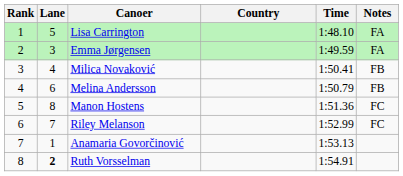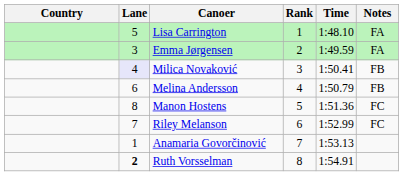 <table class="wikitable" style="text-align:center;">
 <tr>
-<th width=30>Rank</th>
+<th width=150>Country</th>
 <th width=30>Lane</th>
 <th width=175>Canoer</th>
-<th width=150>Country</th>
+<th width=30>Rank</th>
 <th width=30>Time</th>
 <th width=50>Notes</th>
 </tr>
 <tr bgcolor=bbf3bb>
-<td>1</td>
+<td align=left></td>
 <td>5</td>
 <td align=left><a href='#'>Lisa Carrington</a></td>
-<td align=left></td>
+<td>1</td>
 <td>1:48.10</td>
 <td>FA</td>
 </tr>
 <tr bgcolor=bbf3bb>
-<td>2</td>
+<td align=left></td>
 <td>3</td>
 <td align=left><a href='#'>Emma Jørgensen</a></td>
-<td align=left></td>
+<td>2</td>
 <td>1:49.59</td>
 <td>FA</td>
 </tr>
 <tr>
+<td align=left></td>
+<td style="background: lavender;">4</td>
+<td align=left><a href='#'>Milica Novaković</a></td>
 <td>3</td>
-<td>4</td>
-<td align=left><a href='#'>Milica Novaković</a></td>
-<td align=left></td>
 <td>1:50.41</td>
 <td>FB</td>
 </tr>
 <tr>
-<td>4</td>
+<td align=left></td>
 <td>6</td>
 <td align=left><a href='#'>Melina Andersson</a></td>
-<td align=left></td>
+<td>4</td>
 <td>1:50.79</td>
 <td>FB</td>
 </tr>
 <tr>
-<td>5</td>
+<td align=left></td>
 <td>8</td>
 <td align=left><a href='#'>Manon Hostens</a></td>
-<td align=left></td>
+<td>5</td>
 <td>1:51.36</td>
 <td>FC</td>
 </tr>
 <tr>
-<td>6</td>
+<td align=left></td>
 <td>7</td>
 <td align=left><a href='#'>Riley Melanson</a></td>
-<td align=left></td>
+<td>6</td>
 <td>1:52.99</td>
 <td>FC</td>
 </tr>
 <tr>
-<td>7</td>
+<td align=left></td>
 <td>1</td>
 <td align=left><a href='#'>Anamaria Govorčinović</a></td>
-<td align=left></td>
+<td>7</td>
 <td>1:53.13</td>
 <td></td>
 </tr>
 <tr>
-<td>8</td>
+<td align=left></td>
 <td><strong>2</strong></td>
 <td align=left><a href='#'>Ruth Vorsselman</a></td>
-<td align=left></td>
+<td>8</td>
 <td>1:54.91</td>
 <td></td>
 </tr>
 </table>
